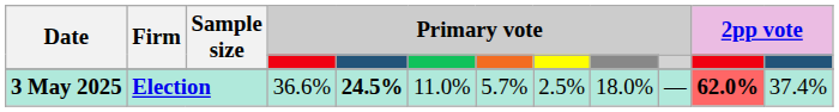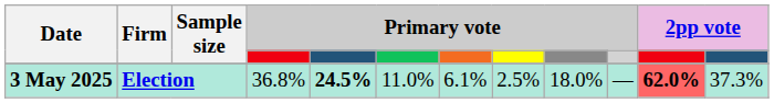 <table class="nowrap wikitable tpl-blanktable" style=text-align:center;font-size:90%>
 <tr>
 <th rowspan=2>Date</th>
 <th rowspan=2>Firm</th>
 <th rowspan=2>Sample<br>size</th>
 <th colspan=7 class=unsortable style=background:#ccc>Primary vote</th>
 <th colspan=2 class=unsortable style=background:#ebbce3><a href='#'>2pp vote</a></th>
 </tr>
 <tr>
 <th class="unsortable" style="background:#F00011"></th>
 <th class="unsortable" style=background:#225479></th>
 <th class=unsortable style=background:#10C25B></th>
 <th class=unsortable style=background:#f36c21></th>
 <th class=unsortable style=background:yellow></th>
 <th class=unsortable style=background:#888888></th>
 <th class=unsortable style=background:lightgray></th>
 <th class="unsortable" style="background:#F00011"></th>
 <th class="unsortable" style=background:#225479></th>
 </tr>
 <tr>
 </tr>
 <tr style=background:#b0e9db>
 <td style=text-align:right data-sort-value=3-May-2025><strong>3 May 2025</strong></td>
 <td colspan=2 style=text-align:left><strong><a href='#'>Election</a></strong></td>
-<td>36.6%</td>
+<td>36.8%</td>
 <td><strong>24.5%</strong></td>
 <td>11.0%</td>
-<td>5.7%</td>
+<td>6.1%</td>
 <td>2.5%</td>
 <td>18.0%</td>
 <td>—</td>
 <td style=background:#f66><strong>62.0%</strong></td>
-<td>37.4%</td>
+<td>37.3%</td>
 </tr>
 </table>
